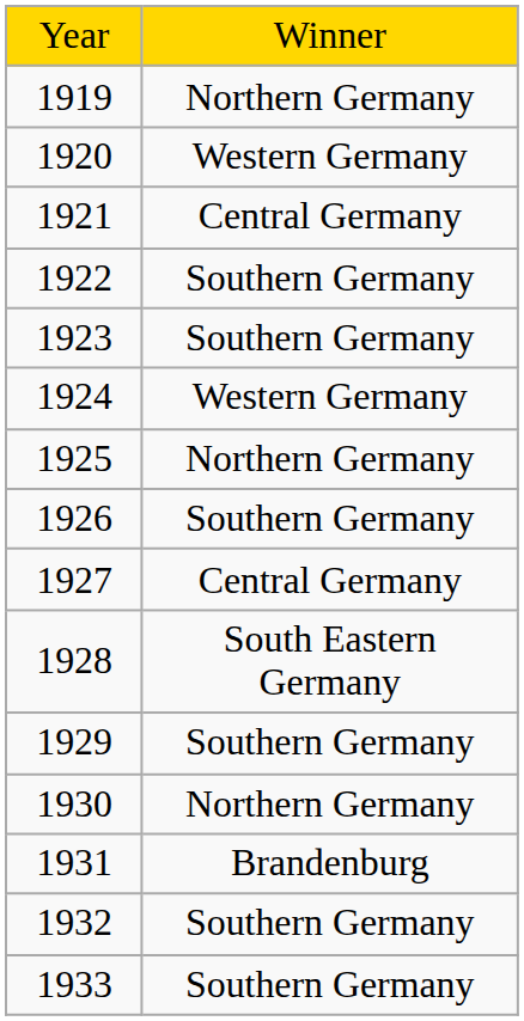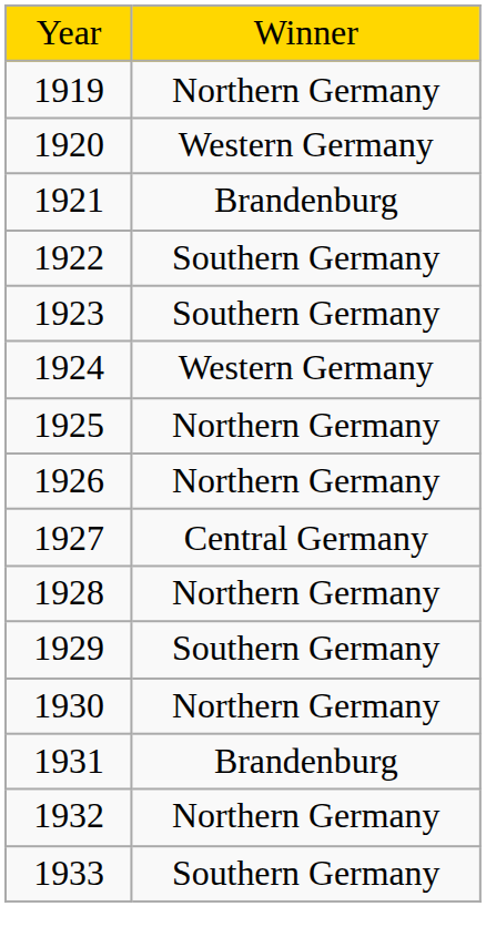 <table class="wikitable">
 <tr align="center" bgcolor="#FFD700">
 <td width="50">Year</td>
 <td width="150">Winner</td>
 </tr>
 <tr align="center">
 <td>1919</td>
 <td>Northern Germany</td>
 </tr>
 <tr align="center">
 <td>1920</td>
 <td>Western Germany</td>
 </tr>
 <tr align="center">
 <td>1921</td>
-<td>Central Germany</td>
+<td>Brandenburg</td>
 </tr>
 <tr align="center">
 <td>1922</td>
 <td>Southern Germany</td>
 </tr>
 <tr align="center">
 <td>1923</td>
 <td>Southern Germany</td>
 </tr>
 <tr align="center">
 <td>1924</td>
 <td>Western Germany</td>
 </tr>
 <tr align="center">
 <td>1925</td>
 <td>Northern Germany</td>
 </tr>
 <tr align="center">
 <td>1926</td>
-<td>Southern Germany</td>
+<td>Northern Germany</td>
 </tr>
 <tr align="center">
 <td>1927</td>
 <td>Central Germany</td>
 </tr>
 <tr align="center">
 <td>1928</td>
-<td>South Eastern Germany</td>
+<td>Northern Germany</td>
 </tr>
 <tr align="center">
 <td>1929</td>
 <td>Southern Germany</td>
 </tr>
 <tr align="center">
 <td>1930</td>
 <td>Northern Germany</td>
 </tr>
 <tr align="center">
 <td>1931</td>
 <td>Brandenburg</td>
 </tr>
 <tr align="center">
 <td>1932</td>
-<td>Southern Germany</td>
+<td>Northern Germany</td>
 </tr>
 <tr align="center">
 <td>1933</td>
 <td>Southern Germany</td>
 </tr>
 </table>
